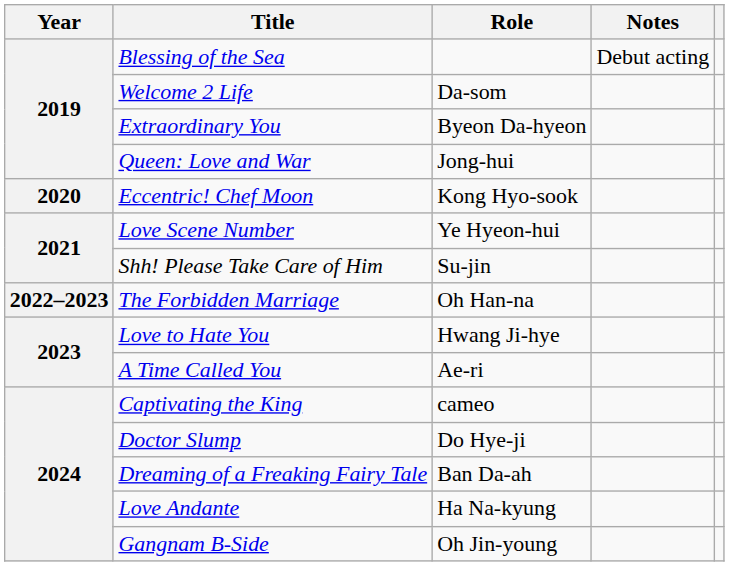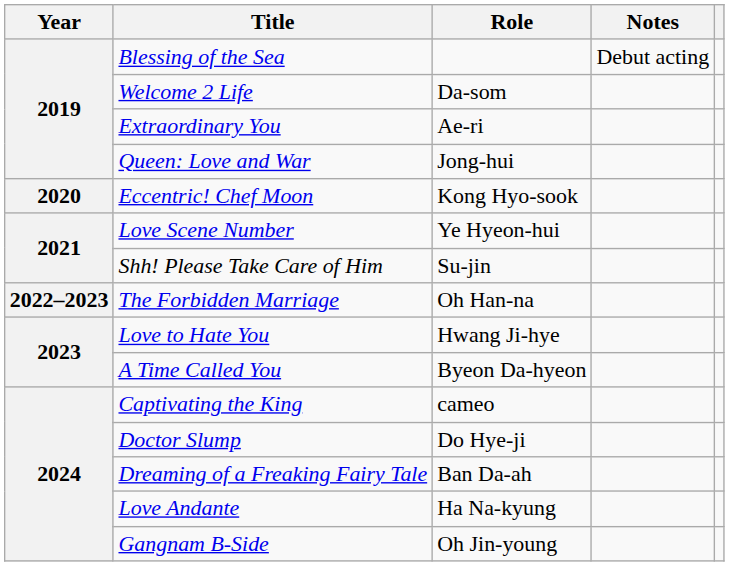 <table class="wikitable plainrowheaders">
 <tr>
 <th scope="col">Year</th>
 <th scope="col">Title</th>
 <th scope="col">Role</th>
 <th scope="col">Notes</th>
 <th scope="col"></th>
 </tr>
 <tr>
 <th scope="row" rowspan="4">2019</th>
 <td><em><a href='#'>Blessing of the Sea</a></em></td>
 <td></td>
 <td>Debut acting</td>
 <td style="text-align:center"></td>
 </tr>
 <tr>
 <td><em><a href='#'>Welcome 2 Life</a></em></td>
 <td>Da-som</td>
 <td></td>
 <td style="text-align:center"></td>
 </tr>
 <tr>
 <td><em><a href='#'>Extraordinary You</a></em></td>
-<td>Byeon Da-hyeon</td>
+<td>Ae-ri</td>
 <td></td>
 <td style="text-align:center"></td>
 </tr>
 <tr>
 <td><em><a href='#'>Queen: Love and War</a></em></td>
 <td>Jong-hui</td>
 <td></td>
 <td style="text-align:center"></td>
 </tr>
 <tr>
 <th scope="row">2020</th>
 <td><em><a href='#'>Eccentric! Chef Moon</a></em></td>
 <td>Kong Hyo-sook</td>
 <td></td>
 <td style="text-align:center"></td>
 </tr>
 <tr>
 <th scope="row" rowspan="2">2021</th>
 <td><em><a href='#'>Love Scene Number</a></em></td>
 <td>Ye Hyeon-hui</td>
 <td></td>
 <td style="text-align:center"></td>
 </tr>
 <tr>
 <td><em>Shh! Please Take Care of Him</em></td>
 <td>Su-jin</td>
 <td></td>
 <td style="text-align:center"></td>
 </tr>
 <tr>
 <th scope="row">2022–2023</th>
 <td><em><a href='#'>The Forbidden Marriage</a></em></td>
 <td>Oh Han-na</td>
 <td></td>
 <td style="text-align:center"></td>
 </tr>
 <tr>
 <th scope="row" rowspan="2">2023</th>
 <td><em><a href='#'>Love to Hate You</a></em></td>
 <td>Hwang Ji-hye</td>
 <td></td>
 <td style="text-align:center"></td>
 </tr>
 <tr>
 <td><em><a href='#'>A Time Called You</a></em></td>
-<td>Ae-ri</td>
+<td>Byeon Da-hyeon</td>
 <td></td>
 <td style="text-align:center"></td>
 </tr>
 <tr>
 <th rowspan="5" scope="row">2024</th>
 <td><em><a href='#'>Captivating the King</a></em></td>
 <td>cameo</td>
 <td></td>
 <td style="text-align:center"></td>
 </tr>
 <tr>
 <td><em><a href='#'>Doctor Slump</a></em></td>
 <td>Do Hye-ji</td>
 <td></td>
 <td style="text-align:center"></td>
 </tr>
 <tr>
 <td><em><a href='#'>Dreaming of a Freaking Fairy Tale</a></em></td>
 <td>Ban Da-ah</td>
 <td></td>
 <td style="text-align:center"></td>
 </tr>
 <tr>
 <td><em><a href='#'>Love Andante</a></em></td>
 <td>Ha Na-kyung</td>
 <td></td>
 <td style="text-align:center"></td>
 </tr>
 <tr>
 <td><em><a href='#'>Gangnam B-Side</a></em></td>
 <td>Oh Jin-young</td>
 <td></td>
 <td style="text-align:center"></td>
 </tr>
 </table>
